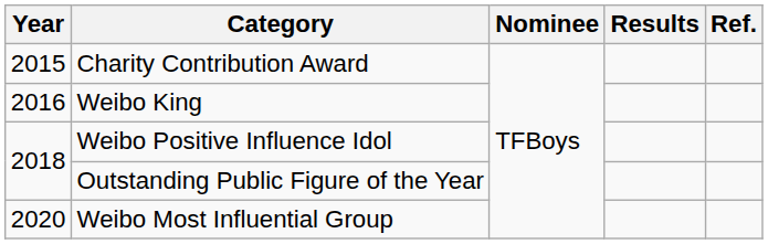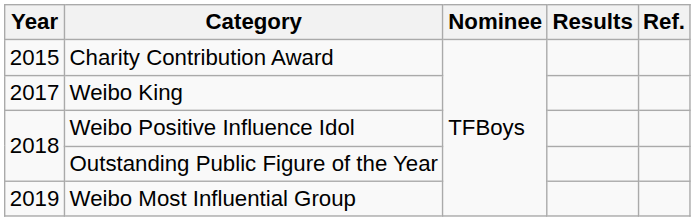 <table class="wikitable sortable">
 <tr>
 <th>Year</th>
 <th>Category</th>
 <th>Nominee</th>
 <th>Results</th>
 <th>Ref.</th>
 </tr>
 <tr>
 <td>2015</td>
 <td>Charity Contribution Award</td>
 <td rowspan="5">TFBoys</td>
 <td></td>
 <td></td>
 </tr>
 <tr>
-<td>2016</td>
+<td>2017</td>
 <td>Weibo King</td>
 <td></td>
 <td></td>
 </tr>
 <tr>
 <td rowspan=2>2018</td>
 <td>Weibo Positive Influence Idol</td>
 <td></td>
 <td></td>
 </tr>
 <tr>
 <td>Outstanding Public Figure of the Year</td>
 <td></td>
 <td></td>
 </tr>
 <tr>
-<td>2020</td>
+<td>2019</td>
 <td>Weibo Most Influential Group</td>
 <td></td>
 <td></td>
 </tr>
 </table>
